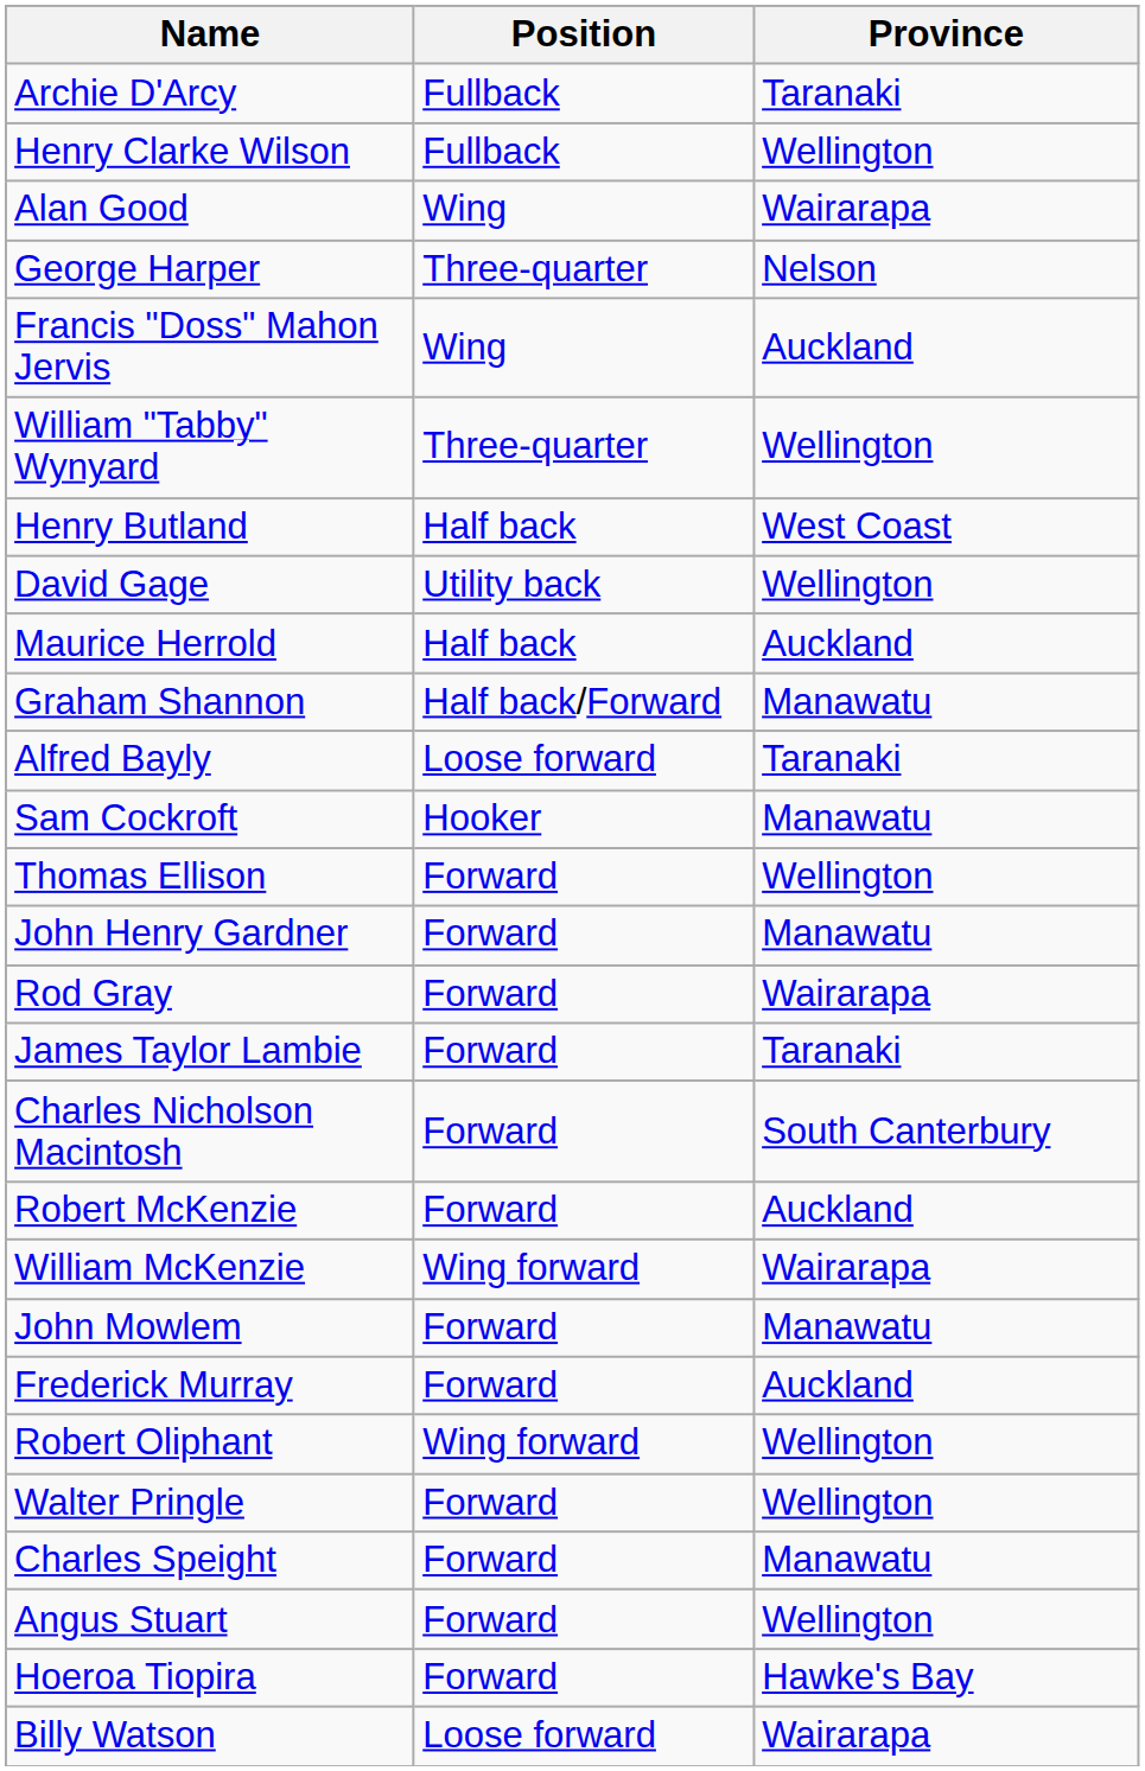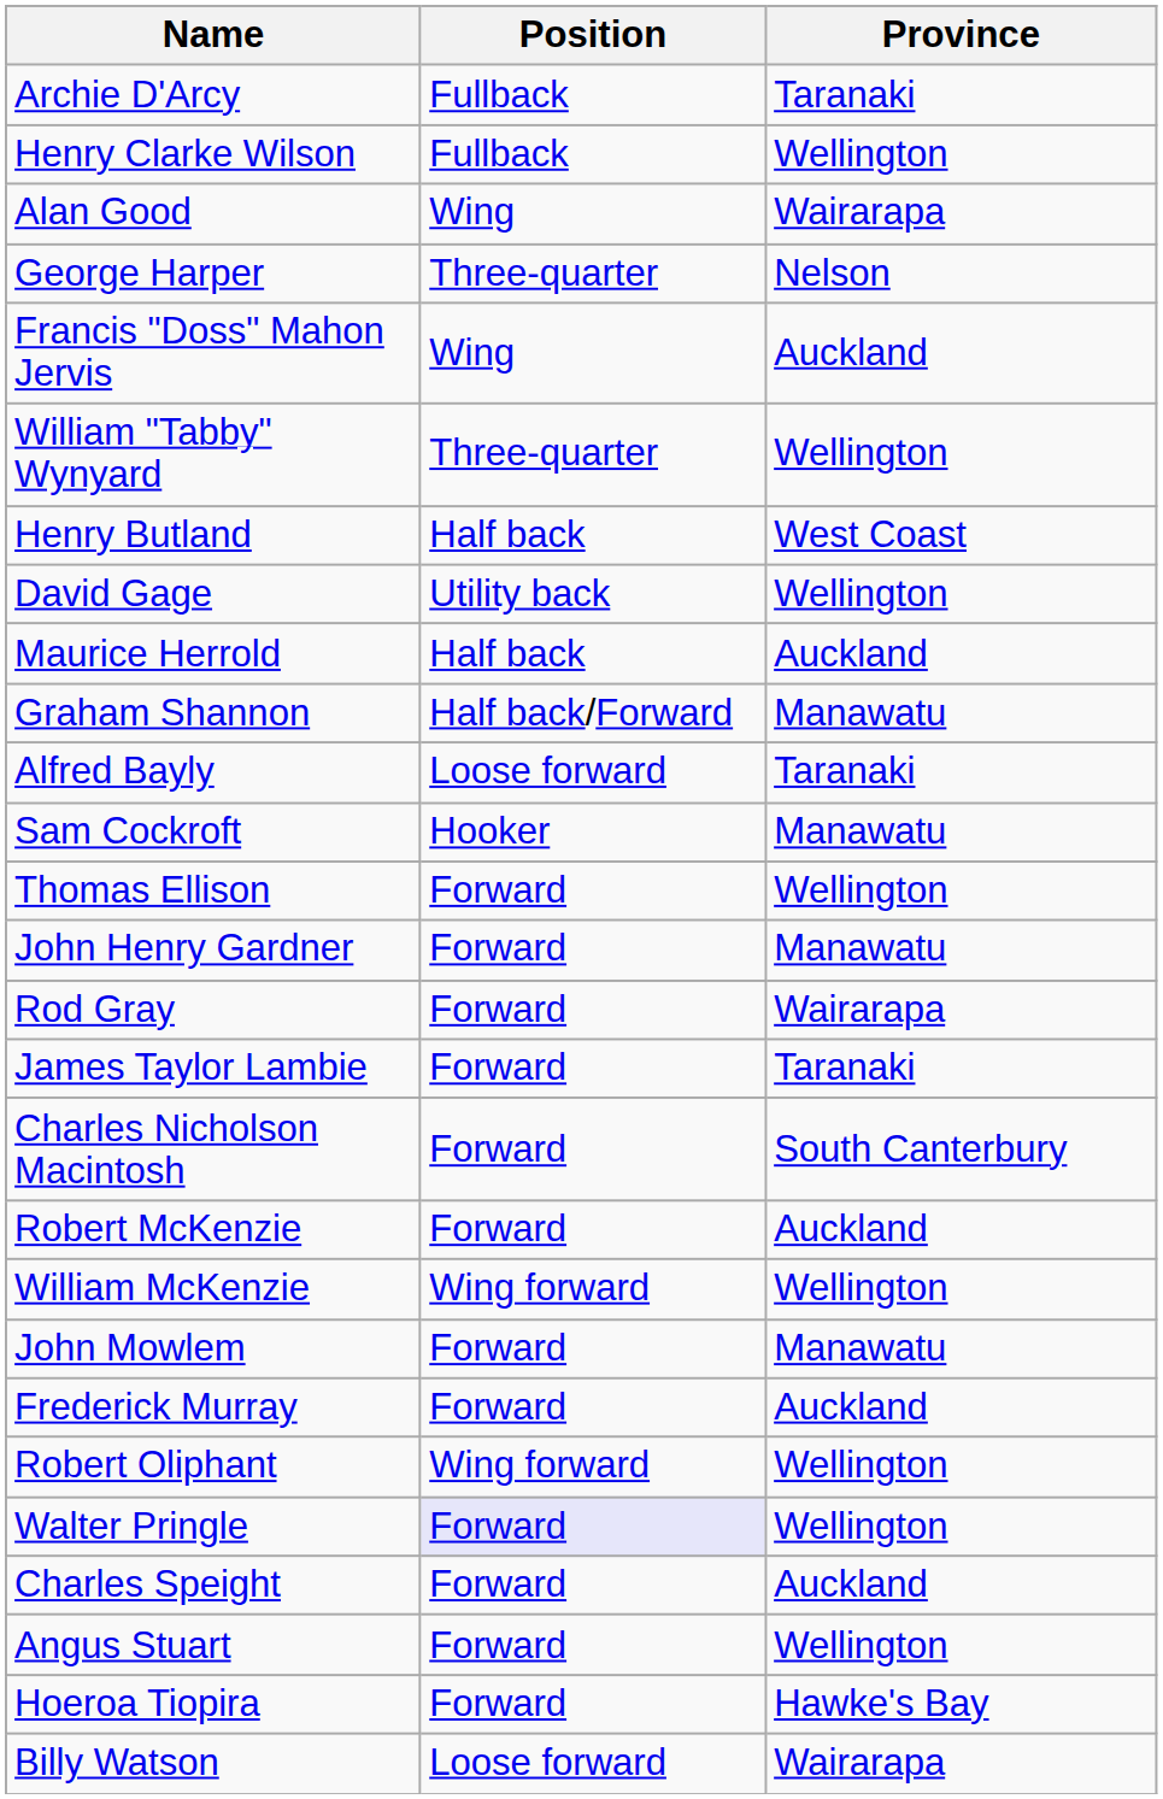 <table class="wikitable sortable">
 <tr>
 <th width="170">Name</th>
 <th width="140">Position</th>
 <th width="160">Province</th>
 </tr>
 <tr>
 <td><a href='#'>Archie D'Arcy</a></td>
 <td><a href='#'>Fullback</a></td>
 <td><a href='#'>Taranaki</a></td>
 </tr>
 <tr>
 <td><a href='#'>Henry Clarke Wilson</a></td>
 <td><a href='#'>Fullback</a></td>
 <td><a href='#'>Wellington</a></td>
 </tr>
 <tr>
 <td><a href='#'>Alan Good</a></td>
 <td><a href='#'>Wing</a></td>
 <td><a href='#'>Wairarapa</a></td>
 </tr>
 <tr>
 <td><a href='#'>George Harper</a></td>
 <td><a href='#'>Three-quarter</a></td>
 <td><a href='#'>Nelson</a></td>
 </tr>
 <tr>
 <td><a href='#'>Francis "Doss" Mahon Jervis</a></td>
 <td><a href='#'>Wing</a></td>
 <td><a href='#'>Auckland</a></td>
 </tr>
 <tr>
 <td><a href='#'>William "Tabby" Wynyard</a></td>
 <td><a href='#'>Three-quarter</a></td>
 <td><a href='#'>Wellington</a></td>
 </tr>
 <tr>
 <td><a href='#'>Henry Butland</a></td>
 <td><a href='#'>Half back</a></td>
 <td><a href='#'>West Coast</a></td>
 </tr>
 <tr>
 <td><a href='#'>David Gage</a></td>
 <td><a href='#'>Utility back</a></td>
 <td><a href='#'>Wellington</a></td>
 </tr>
 <tr>
 <td><a href='#'>Maurice Herrold</a></td>
 <td><a href='#'>Half back</a></td>
 <td><a href='#'>Auckland</a></td>
 </tr>
 <tr>
 <td><a href='#'>Graham Shannon</a></td>
 <td><a href='#'>Half back</a>/<a href='#'>Forward</a></td>
 <td><a href='#'>Manawatu</a></td>
 </tr>
 <tr>
 <td><a href='#'>Alfred Bayly</a></td>
 <td><a href='#'>Loose forward</a></td>
 <td><a href='#'>Taranaki</a></td>
 </tr>
 <tr>
 <td><a href='#'>Sam Cockroft</a></td>
 <td><a href='#'>Hooker</a></td>
 <td><a href='#'>Manawatu</a></td>
 </tr>
 <tr>
 <td><a href='#'>Thomas Ellison</a></td>
 <td><a href='#'>Forward</a></td>
 <td><a href='#'>Wellington</a></td>
 </tr>
 <tr>
 <td><a href='#'>John Henry Gardner</a></td>
 <td><a href='#'>Forward</a></td>
 <td><a href='#'>Manawatu</a></td>
 </tr>
 <tr>
 <td><a href='#'>Rod Gray</a></td>
 <td><a href='#'>Forward</a></td>
 <td><a href='#'>Wairarapa</a></td>
 </tr>
 <tr>
 <td><a href='#'>James Taylor Lambie</a></td>
 <td><a href='#'>Forward</a></td>
 <td><a href='#'>Taranaki</a></td>
 </tr>
 <tr>
 <td><a href='#'>Charles Nicholson Macintosh</a></td>
 <td><a href='#'>Forward</a></td>
 <td><a href='#'>South Canterbury</a></td>
 </tr>
 <tr>
 <td><a href='#'>Robert McKenzie</a></td>
 <td><a href='#'>Forward</a></td>
 <td><a href='#'>Auckland</a></td>
 </tr>
 <tr>
 <td><a href='#'>William McKenzie</a></td>
 <td><a href='#'>Wing forward</a></td>
-<td><a href='#'>Wairarapa</a></td>
+<td><a href='#'>Wellington</a></td>
 </tr>
 <tr>
 <td><a href='#'>John Mowlem</a></td>
 <td><a href='#'>Forward</a></td>
 <td><a href='#'>Manawatu</a></td>
 </tr>
 <tr>
 <td><a href='#'>Frederick Murray</a></td>
 <td><a href='#'>Forward</a></td>
 <td><a href='#'>Auckland</a></td>
 </tr>
 <tr>
 <td><a href='#'>Robert Oliphant</a></td>
 <td><a href='#'>Wing forward</a></td>
 <td><a href='#'>Wellington</a></td>
 </tr>
 <tr>
 <td><a href='#'>Walter Pringle</a></td>
-<td><a href='#'>Forward</a></td>
+<td style="background: lavender;"><a href='#'>Forward</a></td>
 <td><a href='#'>Wellington</a></td>
 </tr>
 <tr>
 <td><a href='#'>Charles Speight</a></td>
 <td><a href='#'>Forward</a></td>
-<td><a href='#'>Manawatu</a></td>
+<td><a href='#'>Auckland</a></td>
 </tr>
 <tr>
 <td><a href='#'>Angus Stuart</a></td>
 <td><a href='#'>Forward</a></td>
 <td><a href='#'>Wellington</a></td>
 </tr>
 <tr>
 <td><a href='#'>Hoeroa Tiopira</a></td>
 <td><a href='#'>Forward</a></td>
 <td><a href='#'>Hawke's Bay</a></td>
 </tr>
 <tr>
 <td><a href='#'>Billy Watson</a></td>
 <td><a href='#'>Loose forward</a></td>
 <td><a href='#'>Wairarapa</a></td>
 </tr>
 </table>
